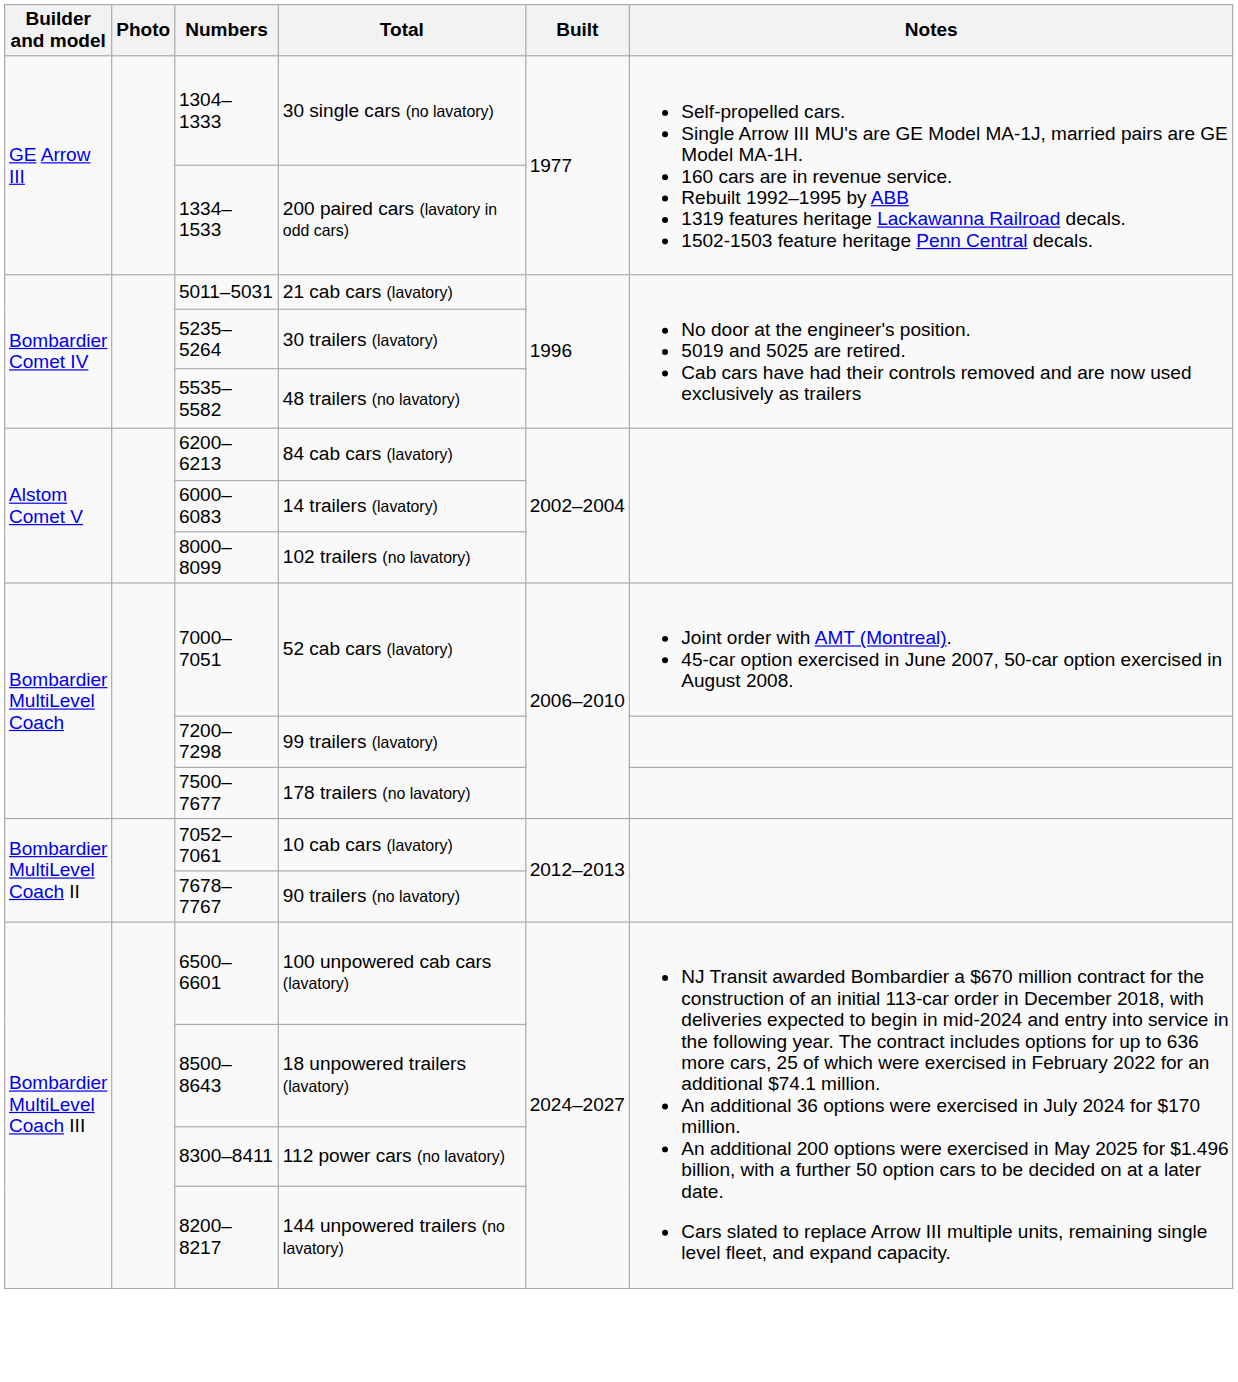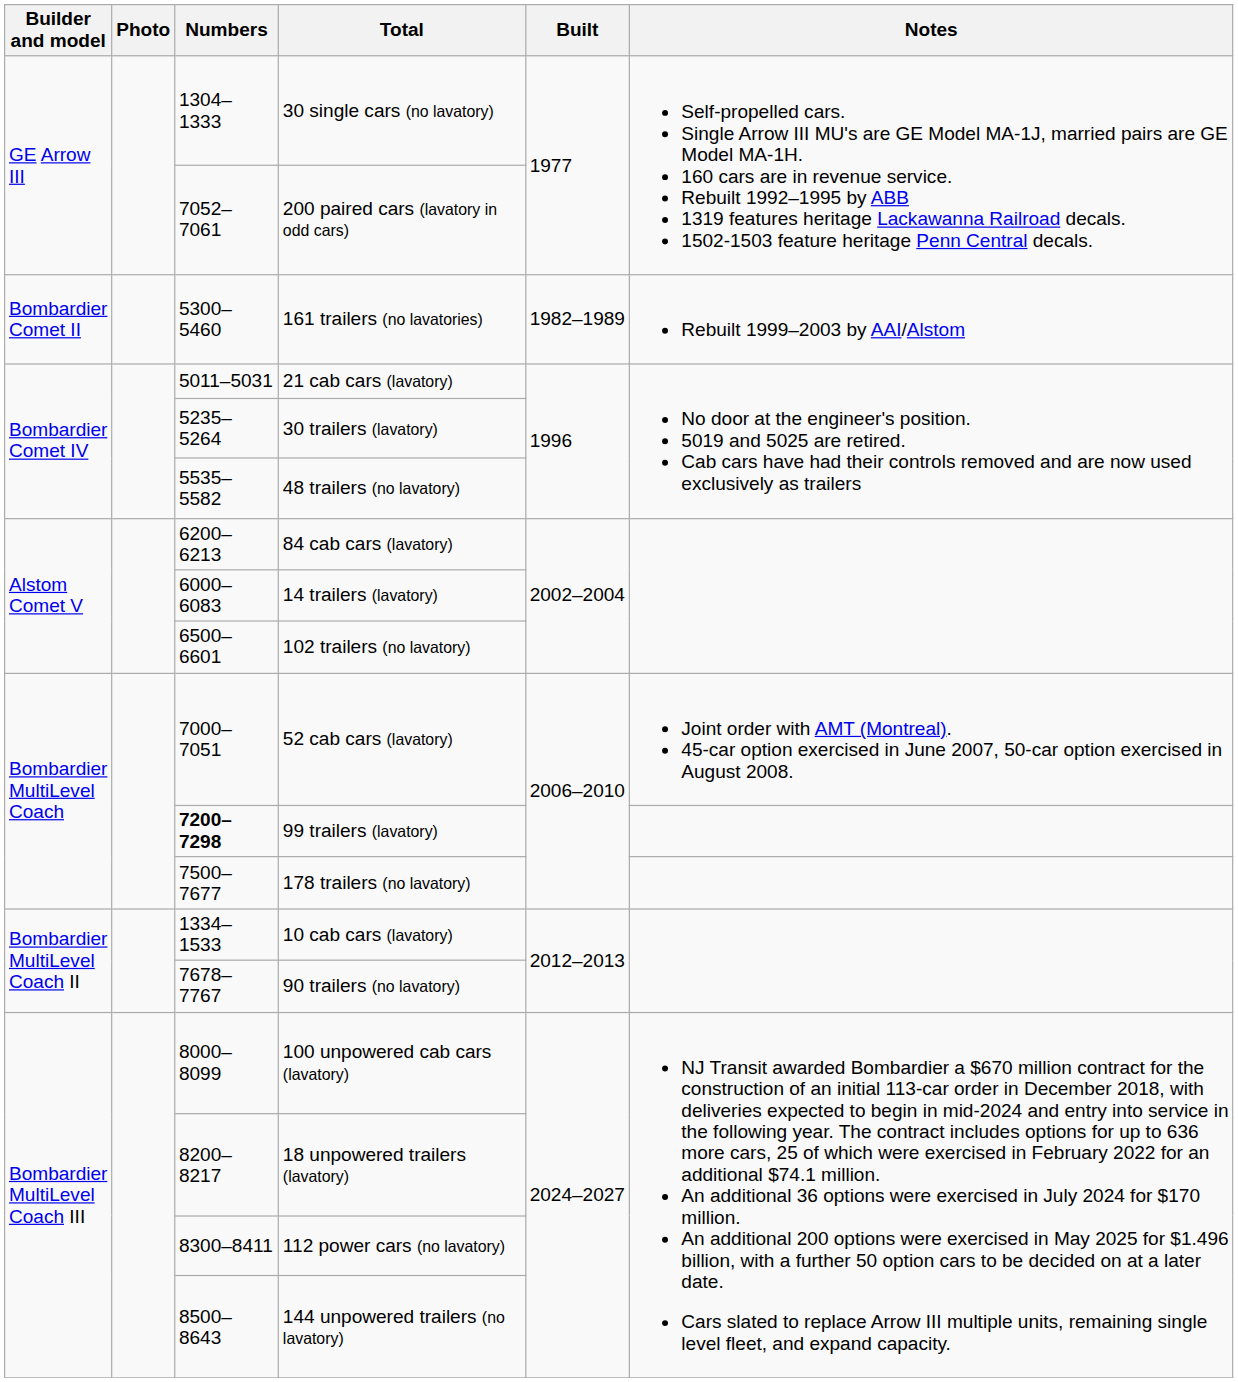 <table class="wikitable">
 <tr>
 <th style="width:80px;">Builder<br>and model</th>
 <th>Photo</th>
 <th style="width:80px;">Numbers</th>
 <th style="width:200px;">Total</th>
 <th>Built</th>
 <th style="width:500px;">Notes</th>
 </tr>
 <tr>
 <td rowspan="2"><a href='#'>GE</a> <a href='#'>Arrow III</a></td>
 <td rowspan="2"></td>
 <td>1304–1333</td>
 <td>30 single cars <small>(no lavatory)</small></td>
 <td rowspan="2">1977</td>
 <td rowspan="2"><br><ul><li>Self-propelled cars.</li><li>Single Arrow III MU's are GE Model MA-1J, married pairs are GE Model MA-1H.</li><li>160 cars are in revenue service.</li><li>Rebuilt 1992–1995 by <a href='#'>ABB</a></li><li>1319 features heritage <a href='#'>Lackawanna Railroad</a> decals.</li><li>1502-1503 feature heritage <a href='#'>Penn Central</a> decals.</li></ul></td>
 </tr>
 <tr>
-<td>1334–1533</td>
+<td>7052–7061</td>
 <td>200 paired cars <small>(lavatory in odd cars)</small></td>
+</tr>
+<tr>
+<td><a href='#'>Bombardier</a> <a href='#'>Comet II</a></td>
+<td></td>
+<td>5300–5460</td>
+<td>161 trailers <small>(no lavatories)</small></td>
+<td>1982–1989</td>
+<td><br><ul><li>Rebuilt 1999–2003 by <a href='#'>AAI</a>/<a href='#'>Alstom</a></li></ul></td>
 </tr>
 <tr>
 <td rowspan="3"><a href='#'>Bombardier</a> <a href='#'>Comet IV</a></td>
 <td rowspan="3"></td>
 <td>5011–5031</td>
 <td>21 cab cars <small>(lavatory)</small></td>
 <td rowspan="3">1996</td>
 <td rowspan="3"><br><ul><li>No door at the engineer's position.</li><li>5019 and 5025 are retired.</li><li>Cab cars have had their controls removed and are now used exclusively as trailers</li></ul></td>
 </tr>
 <tr>
 <td>5235–5264</td>
 <td>30 trailers <small>(lavatory)</small></td>
 </tr>
 <tr>
 <td>5535–5582</td>
 <td>48 trailers <small>(no lavatory)</small></td>
 </tr>
 <tr>
 <td rowspan="3"><a href='#'>Alstom</a> <a href='#'>Comet V</a></td>
 <td rowspan="3"></td>
 <td>6200–6213</td>
 <td>84 cab cars <small>(lavatory)</small></td>
 <td rowspan="3">2002–2004</td>
 <td rowspan="3"></td>
 </tr>
 <tr>
 <td>6000–6083</td>
 <td>14 trailers <small>(lavatory)</small></td>
 </tr>
 <tr>
-<td>8000–8099</td>
+<td>6500–6601</td>
 <td>102 trailers <small>(no lavatory)</small></td>
 </tr>
 <tr>
 <td rowspan="3"><a href='#'>Bombardier</a> <a href='#'>MultiLevel Coach</a></td>
 <td rowspan="3"></td>
 <td>7000–7051</td>
 <td>52 cab cars <small>(lavatory)</small></td>
 <td rowspan="3">2006–2010</td>
 <td><br><ul><li>Joint order with <a href='#'>AMT (Montreal)</a>.</li><li>45-car option exercised in June 2007, 50-car option exercised in August 2008.</li></ul></td>
 </tr>
 <tr>
-<td>7200–7298</td>
+<td><strong>7200–7298</strong></td>
 <td>99 trailers <small>(lavatory)</small></td>
 <td></td>
 </tr>
 <tr>
 <td>7500–7677</td>
 <td>178 trailers <small>(no lavatory)</small></td>
 <td></td>
 </tr>
 <tr>
 <td rowspan="2"><a href='#'>Bombardier MultiLevel Coach</a> II</td>
 <td rowspan="2"></td>
-<td>7052–7061</td>
+<td>1334–1533</td>
 <td>10 cab cars <small>(lavatory)</small></td>
 <td rowspan="2">2012–2013</td>
 <td rowspan="2"></td>
 </tr>
 <tr>
 <td>7678–7767</td>
 <td>90 trailers <small>(no lavatory)</small></td>
 </tr>
 <tr>
 <td rowspan="4"><a href='#'>Bombardier MultiLevel Coach</a> III</td>
 <td rowspan="4"></td>
-<td>6500–6601</td>
+<td>8000–8099</td>
 <td>100 unpowered cab cars <small>(lavatory)</small></td>
 <td rowspan="4">2024–2027</td>
 <td rowspan="4"><br><ul><li>NJ Transit awarded Bombardier a $670 million contract for the construction of an initial 113-car order in December 2018, with deliveries expected to begin in mid-2024 and entry into service in the following year. The contract includes options for up to 636 more cars, 25 of which were exercised in February 2022 for an additional $74.1 million.</li><li>An additional 36 options were exercised in July 2024 for $170 million.</li><li>An additional 200 options were exercised in May 2025 for $1.496 billion, with a further 50 option cars to be decided on at a later date.</li></ul><ul><li>Cars slated to replace Arrow III multiple units, remaining single level fleet, and expand capacity.</li></ul></td>
 </tr>
 <tr>
-<td>8500–8643</td>
+<td>8200–8217</td>
 <td>18 unpowered trailers <small>(lavatory)</small></td>
 </tr>
 <tr>
 <td>8300–8411</td>
 <td>112 power cars <small>(no lavatory)</small></td>
 </tr>
 <tr>
-<td>8200–8217</td>
+<td>8500–8643</td>
 <td>144 unpowered trailers <small>(no lavatory)</small></td>
 </tr>
 </table>
